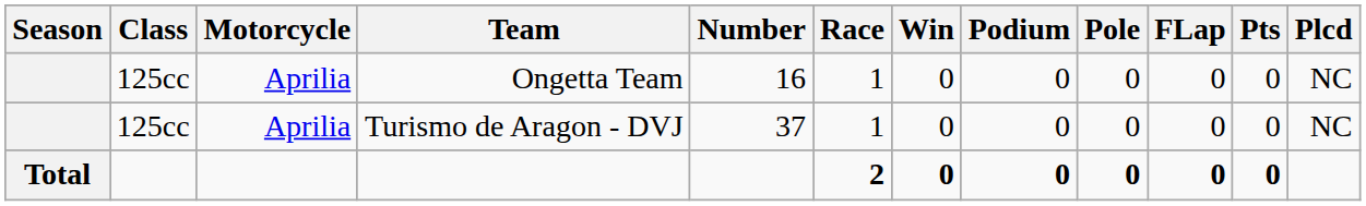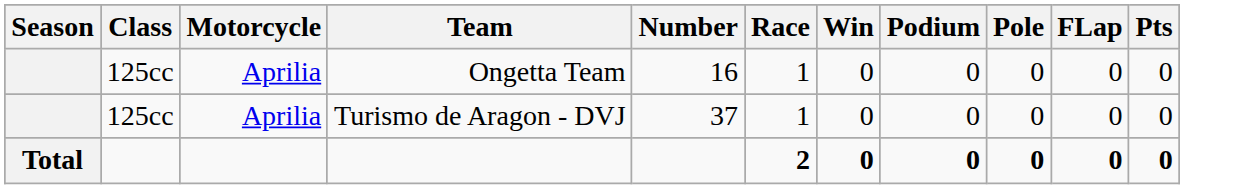 <table class="wikitable">
 <tr>
 <th>Season</th>
 <th>Class</th>
 <th>Motorcycle</th>
 <th>Team</th>
 <th>Number</th>
 <th>Race</th>
 <th>Win</th>
 <th>Podium</th>
 <th>Pole</th>
 <th>FLap</th>
 <th>Pts</th>
-<th>Plcd</th>
 </tr>
 <tr align="right">
 <th></th>
 <td>125cc</td>
 <td><a href='#'>Aprilia</a></td>
 <td>Ongetta Team</td>
 <td>16</td>
 <td>1</td>
 <td>0</td>
 <td>0</td>
 <td>0</td>
 <td>0</td>
 <td>0</td>
-<td>NC</td>
 </tr>
 <tr align="right">
 <th></th>
 <td>125cc</td>
 <td><a href='#'>Aprilia</a></td>
 <td>Turismo de Aragon - DVJ</td>
 <td>37</td>
 <td>1</td>
 <td>0</td>
 <td>0</td>
 <td>0</td>
 <td>0</td>
 <td>0</td>
-<td>NC</td>
 </tr>
 <tr align="right">
 <th>Total</th>
 <td></td>
 <td></td>
 <td></td>
 <td></td>
 <td><strong>2</strong></td>
 <td><strong>0</strong></td>
 <td><strong>0</strong></td>
 <td><strong>0</strong></td>
 <td><strong>0</strong></td>
 <td><strong>0</strong></td>
-<td></td>
 </tr>
 </table>
